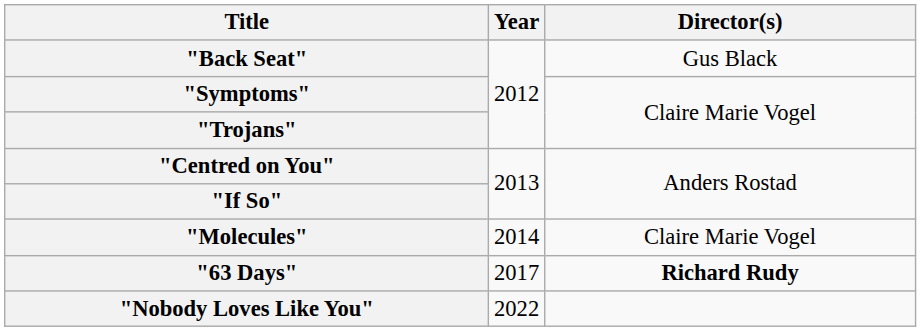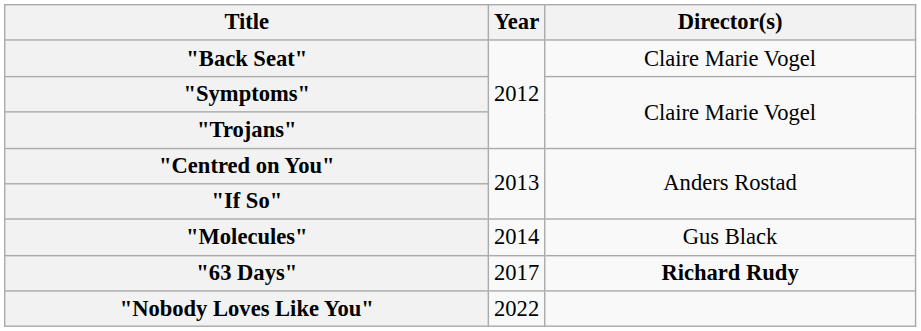 <table class="wikitable plainrowheaders" style="text-align:center;">
 <tr>
 <th scope="col" style="width:21em;">Title</th>
 <th scope="col">Year</th>
 <th scope="col" style="width:16em;">Director(s)</th>
 </tr>
 <tr>
 <th scope="row">"Back Seat"</th>
 <td rowspan="3">2012</td>
-<td>Gus Black</td>
+<td>Claire Marie Vogel</td>
 </tr>
 <tr>
 <th scope="row">"Symptoms"</th>
 <td rowspan="2">Claire Marie Vogel</td>
 </tr>
 <tr>
 <th scope="row">"Trojans"</th>
 </tr>
 <tr>
 <th scope="row">"Centred on You"</th>
 <td rowspan="2">2013</td>
 <td rowspan="2">Anders Rostad</td>
 </tr>
 <tr>
 <th scope="row">"If So"</th>
 </tr>
 <tr>
 <th scope="row">"Molecules"</th>
 <td>2014</td>
-<td>Claire Marie Vogel</td>
+<td>Gus Black</td>
 </tr>
 <tr>
 <th scope="row">"63 Days"</th>
 <td>2017</td>
 <td><strong>Richard Rudy</strong></td>
 </tr>
 <tr>
 <th scope="row">"Nobody Loves Like You"</th>
 <td>2022</td>
 <td></td>
 </tr>
 </table>
